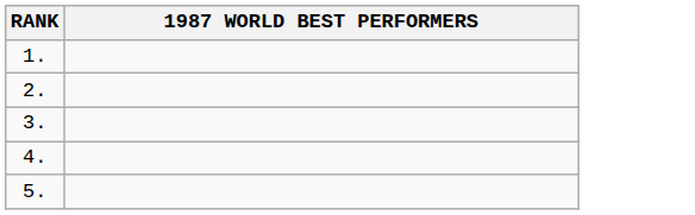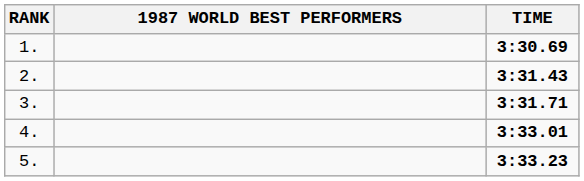 <table class="wikitable" style="border-collapse: collapse; font-size: 90%;">
 <tr>
 <th>RANK</th>
 <th align="center" style="width: 25em">1987 WORLD BEST PERFORMERS</th>
+<th align="center" style="width: 5em">TIME</th>
 </tr>
 <tr>
 <td align="center">1.</td>
 <td></td>
+<td align="center"><strong>3:30.69</strong></td>
 </tr>
 <tr>
 <td align="center">2.</td>
 <td></td>
+<td align="center"><strong>3:31.43</strong></td>
 </tr>
 <tr>
 <td align="center">3.</td>
 <td></td>
+<td align="center"><strong>3:31.71</strong></td>
 </tr>
 <tr>
 <td align="center">4.</td>
 <td></td>
+<td align="center"><strong>3:33.01</strong></td>
 </tr>
 <tr>
 <td align="center">5.</td>
 <td></td>
+<td align="center"><strong>3:33.23</strong></td>
 </tr>
 </table>
